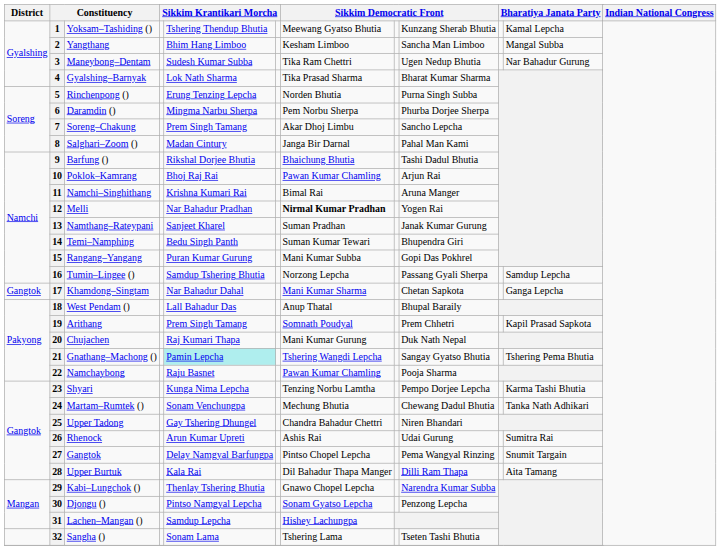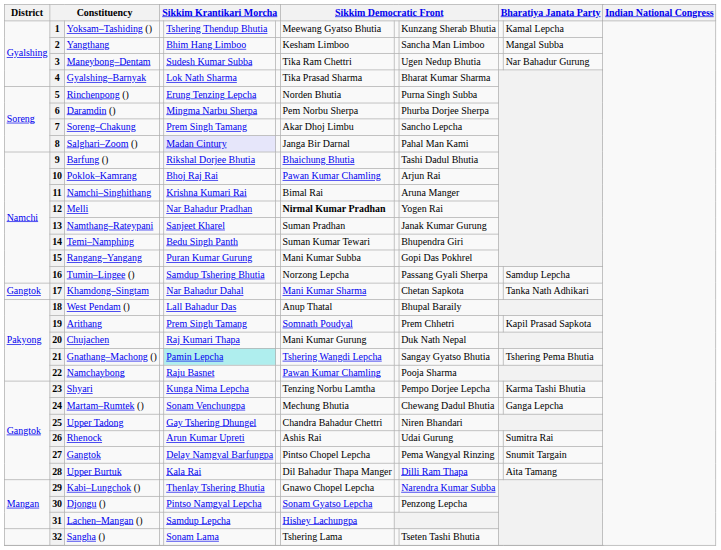 <table class="wikitable defaultleft" style="font-size: 90%">
 <tr>
 <th>District</th>
 <th colspan="2">Constituency</th>
 <th colspan="3"><a href='#'>Sikkim Krantikari Morcha</a></th>
 <th colspan="3"><a href='#'>Sikkim Democratic Front</a></th>
 <th colspan="3"><a href='#'>Bharatiya Janata Party</a></th>
 <th colspan="3"><a href='#'>Indian National Congress</a></th>
 </tr>
 <tr>
 <td rowspan="4"><a href='#'>Gyalshing</a></td>
 <th>1</th>
 <td><a href='#'>Yoksam–Tashiding</a> ()</td>
 <td></td>
 <td><a href='#'>Tshering Thendup Bhutia</a></td>
 <td></td>
 <td>Meewang Gyatso Bhutia</td>
 <td></td>
 <td>Kunzang Sherab Bhutia</td>
 <td></td>
 <td>Kamal Lepcha</td>
 </tr>
 <tr>
 <th>2</th>
 <td><a href='#'>Yangthang</a></td>
 <td></td>
 <td><a href='#'>Bhim Hang Limboo</a></td>
 <td></td>
 <td>Kesham Limboo</td>
 <td></td>
 <td>Sancha Man Limboo</td>
 <td></td>
 <td>Mangal Subba</td>
 </tr>
 <tr>
 <th>3</th>
 <td><a href='#'>Maneybong–Dentam</a></td>
 <td></td>
 <td><a href='#'>Sudesh Kumar Subba</a></td>
 <td></td>
 <td>Tika Ram Chettri</td>
 <td></td>
 <td>Ugen Nedup Bhutia</td>
 <td></td>
 <td>Nar Bahadur Gurung</td>
 </tr>
 <tr>
 <th>4</th>
 <td><a href='#'>Gyalshing–Barnyak</a></td>
 <td></td>
 <td><a href='#'>Lok Nath Sharma</a></td>
 <td></td>
 <td>Tika Prasad Sharma</td>
 <td></td>
 <td>Bharat Kumar Sharma</td>
 <th colspan="3" rowspan="12"></th>
 </tr>
 <tr>
 <td rowspan="4"><a href='#'>Soreng</a></td>
 <th>5</th>
 <td><a href='#'>Rinchenpong</a> ()</td>
 <td></td>
 <td><a href='#'>Erung Tenzing Lepcha</a></td>
 <td></td>
 <td>Norden Bhutia</td>
 <td></td>
 <td>Purna Singh Subba</td>
 </tr>
 <tr>
 <th>6</th>
 <td><a href='#'>Daramdin</a> ()</td>
 <td></td>
 <td><a href='#'>Mingma Narbu Sherpa</a></td>
 <td></td>
 <td>Pem Norbu Sherpa</td>
 <td></td>
 <td>Phurba Dorjee Sherpa</td>
 </tr>
 <tr>
 <th>7</th>
 <td><a href='#'>Soreng–Chakung</a></td>
 <td></td>
 <td><a href='#'>Prem Singh Tamang</a></td>
 <td></td>
 <td>Akar Dhoj Limbu</td>
 <td></td>
 <td>Sancho Lepcha</td>
 </tr>
 <tr>
 <th>8</th>
 <td><a href='#'>Salghari–Zoom</a> ()</td>
 <td></td>
-<td><a href='#'>Madan Cintury</a></td>
+<td style="background: lavender;"><a href='#'>Madan Cintury</a></td>
 <td></td>
 <td>Janga Bir Darnal</td>
 <td></td>
 <td>Pahal Man Kami</td>
 </tr>
 <tr>
 <td rowspan="8"><a href='#'>Namchi</a></td>
 <th>9</th>
 <td><a href='#'>Barfung</a> ()</td>
 <td></td>
 <td><a href='#'>Rikshal Dorjee Bhutia</a></td>
 <td></td>
 <td><a href='#'>Bhaichung Bhutia</a></td>
 <td></td>
 <td>Tashi Dadul Bhutia</td>
 </tr>
 <tr>
 <th>10</th>
 <td><a href='#'>Poklok–Kamrang</a></td>
 <td></td>
 <td><a href='#'>Bhoj Raj Rai</a></td>
 <td></td>
 <td><a href='#'>Pawan Kumar Chamling</a></td>
 <td></td>
 <td>Arjun Rai</td>
 </tr>
 <tr>
 <th>11</th>
 <td><a href='#'>Namchi–Singhithang</a></td>
 <td></td>
 <td><a href='#'>Krishna Kumari Rai</a></td>
 <td></td>
 <td>Bimal Rai</td>
 <td></td>
 <td>Aruna Manger</td>
 </tr>
 <tr>
 <th>12</th>
 <td><a href='#'>Melli</a></td>
 <td></td>
 <td><a href='#'>Nar Bahadur Pradhan</a></td>
 <td></td>
 <td><strong>Nirmal Kumar Pradhan</strong></td>
 <td></td>
 <td>Yogen Rai</td>
 </tr>
 <tr>
 <th>13</th>
 <td><a href='#'>Namthang–Rateypani</a></td>
 <td></td>
 <td><a href='#'>Sanjeet Kharel</a></td>
 <td></td>
 <td>Suman Pradhan</td>
 <td></td>
 <td>Janak Kumar Gurung</td>
 </tr>
 <tr>
 <th>14</th>
 <td><a href='#'>Temi–Namphing</a></td>
 <td></td>
 <td><a href='#'>Bedu Singh Panth</a></td>
 <td></td>
 <td>Suman Kumar Tewari</td>
 <td></td>
 <td>Bhupendra Giri</td>
 </tr>
 <tr>
 <th>15</th>
 <td><a href='#'>Rangang–Yangang</a></td>
 <td></td>
 <td><a href='#'>Puran Kumar Gurung</a></td>
 <td></td>
 <td>Mani Kumar Subba</td>
 <td></td>
 <td>Gopi Das Pokhrel</td>
 </tr>
 <tr>
 <th>16</th>
 <td><a href='#'>Tumin–Lingee</a> ()</td>
 <td></td>
 <td><a href='#'>Samdup Tshering Bhutia</a></td>
 <td></td>
 <td>Norzong Lepcha</td>
 <td></td>
 <td>Passang Gyali Sherpa</td>
 <td></td>
 <td>Samdup Lepcha</td>
 </tr>
 <tr>
 <td rowspan="1"><a href='#'>Gangtok</a></td>
 <th>17</th>
 <td><a href='#'>Khamdong–Singtam</a></td>
 <td></td>
 <td><a href='#'>Nar Bahadur Dahal</a></td>
 <td></td>
 <td><a href='#'>Mani Kumar Sharma</a></td>
 <td></td>
 <td>Chetan Sapkota</td>
 <td></td>
-<td>Ganga Lepcha</td>
+<td>Tanka Nath Adhikari</td>
 </tr>
 <tr>
 <td rowspan="5"><a href='#'>Pakyong</a></td>
 <th>18</th>
 <td><a href='#'>West Pendam</a> ()</td>
 <td></td>
 <td><a href='#'>Lall Bahadur Das</a></td>
 <td></td>
 <td>Anup Thatal</td>
 <td></td>
 <td>Bhupal Baraily</td>
 <th colspan="3" rowspan="1"></th>
 </tr>
 <tr>
 <th>19</th>
 <td><a href='#'>Arithang</a></td>
 <td></td>
 <td><a href='#'>Prem Singh Tamang</a></td>
 <td></td>
 <td><a href='#'>Somnath Poudyal</a></td>
 <td></td>
 <td>Prem Chhetri</td>
 <td></td>
 <td>Kapil Prasad Sapkota</td>
 </tr>
 <tr>
 <th>20</th>
 <td><a href='#'>Chujachen</a></td>
 <td></td>
 <td><a href='#'>Raj Kumari Thapa</a></td>
 <td></td>
 <td>Mani Kumar Gurung</td>
 <td></td>
 <td>Duk Nath Nepal</td>
 <th colspan="3"></th>
 </tr>
 <tr>
 <th>21</th>
 <td><a href='#'>Gnathang–Machong</a> ()</td>
 <td></td>
 <td style="background: paleturquoise;"><a href='#'>Pamin Lepcha</a></td>
 <td></td>
 <td><a href='#'>Tshering Wangdi Lepcha</a></td>
 <td></td>
 <td>Sangay Gyatso Bhutia</td>
 <td></td>
 <td>Tshering Pema Bhutia</td>
 </tr>
 <tr>
 <th>22</th>
 <td><a href='#'>Namchaybong</a></td>
 <td></td>
 <td><a href='#'>Raju Basnet</a></td>
 <td></td>
 <td><a href='#'>Pawan Kumar Chamling</a></td>
 <td></td>
 <td>Pooja Sharma</td>
 <th colspan="3" rowspan="1"></th>
 </tr>
 <tr>
 <td rowspan="6"><a href='#'>Gangtok</a></td>
 <th>23</th>
 <td><a href='#'>Shyari</a></td>
 <td></td>
 <td><a href='#'>Kunga Nima Lepcha</a></td>
 <td></td>
 <td>Tenzing Norbu Lamtha</td>
 <td></td>
 <td>Pempo Dorjee Lepcha</td>
 <td></td>
 <td>Karma Tashi Bhutia</td>
 </tr>
 <tr>
 <th>24</th>
 <td><a href='#'>Martam–Rumtek</a> ()</td>
 <td></td>
 <td><a href='#'>Sonam Venchungpa</a></td>
 <td></td>
 <td>Mechung Bhutia</td>
 <td></td>
 <td>Chewang Dadul Bhutia</td>
 <td></td>
-<td>Tanka Nath Adhikari</td>
+<td>Ganga Lepcha</td>
 </tr>
 <tr>
 <th>25</th>
 <td><a href='#'>Upper Tadong</a></td>
 <td></td>
 <td><a href='#'>Gay Tshering Dhungel</a></td>
 <td></td>
 <td>Chandra Bahadur Chettri</td>
 <td></td>
 <td>Niren Bhandari</td>
 <th colspan="3" rowspan="1"></th>
 </tr>
 <tr>
 <th>26</th>
 <td><a href='#'>Rhenock</a></td>
 <td></td>
 <td><a href='#'>Arun Kumar Upreti</a></td>
 <td></td>
 <td>Ashis Rai</td>
 <td></td>
 <td>Udai Gurung</td>
 <td></td>
 <td>Sumitra Rai</td>
 </tr>
 <tr>
 <th>27</th>
 <td><a href='#'>Gangtok</a></td>
 <td></td>
 <td><a href='#'>Delay Namgyal Barfungpa</a></td>
 <td></td>
 <td>Pintso Chopel Lepcha</td>
 <td></td>
 <td>Pema Wangyal Rinzing</td>
 <td></td>
 <td>Snumit Targain</td>
 </tr>
 <tr>
 <th>28</th>
 <td><a href='#'>Upper Burtuk</a></td>
 <td></td>
 <td><a href='#'>Kala Rai</a></td>
 <td></td>
 <td>Dil Bahadur Thapa Manger</td>
 <td></td>
 <td><a href='#'>Dilli Ram Thapa</a></td>
 <td></td>
 <td>Aita Tamang</td>
 </tr>
 <tr>
 <td rowspan="3"><a href='#'>Mangan</a></td>
 <th>29</th>
 <td><a href='#'>Kabi–Lungchok</a> ()</td>
 <td></td>
 <td><a href='#'>Thenlay Tshering Bhutia</a></td>
 <td></td>
 <td>Gnawo Chopel Lepcha</td>
 <td></td>
 <td><a href='#'>Narendra Kumar Subba</a></td>
 <th colspan="3" rowspan="4"></th>
 </tr>
 <tr>
 <th>30</th>
 <td><a href='#'>Djongu</a> ()</td>
 <td></td>
 <td><a href='#'>Pintso Namgyal Lepcha</a></td>
 <td></td>
 <td><a href='#'>Sonam Gyatso Lepcha</a></td>
 <td></td>
 <td>Penzong Lepcha</td>
 </tr>
 <tr>
 <th>31</th>
 <td><a href='#'>Lachen–Mangan</a> ()</td>
 <td></td>
 <td><a href='#'>Samdup Lepcha</a></td>
 <td></td>
 <td><a href='#'>Hishey Lachungpa</a></td>
 <th colspan="3" rowspan="1"></th>
 </tr>
 <tr>
 <td></td>
 <th>32</th>
 <td><a href='#'>Sangha</a> ()</td>
 <td></td>
 <td><a href='#'>Sonam Lama</a></td>
 <td></td>
 <td>Tshering Lama</td>
 <td></td>
 <td>Tseten Tashi Bhutia</td>
 </tr>
 <tr>
 </tr>
 </table>
